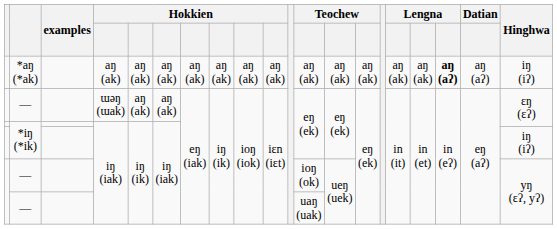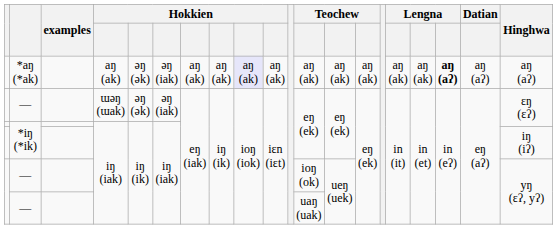 <table class="wikitable" style="text-align:center;">
 <tr>
 <th rowspan="2"></th>
 <th rowspan="2"></th>
 <th rowspan="2">examples</th>
 <th colspan="7">Hokkien</th>
 <th rowspan="8"></th>
 <th colspan="3">Teochew</th>
 <th rowspan="8"></th>
 <th colspan="3">Lengna</th>
 <th>Datian</th>
 <th rowspan="2">Hinghwa</th>
 </tr>
 <tr>
 <th></th>
 <th></th>
 <th><br></th>
 <th></th>
 <th> <br> <br> </th>
 <th></th>
 <th></th>
 <th></th>
 <th></th>
 <th></th>
 <th></th>
 <th></th>
 <th></th>
 <th></th>
 </tr>
 <tr>
 <td></td>
 <td>*aŋ<br>(*ak)</td>
 <td style="text-align: left;"></td>
 <td>aŋ<br>(ak)</td>
+<td>əŋ<br>(ək)</td>
+<td>əŋ<br>(iak)</td>
 <td>aŋ<br>(ak)</td>
 <td>aŋ<br>(ak)</td>
-<td>aŋ<br>(ak)</td>
-<td>aŋ<br>(ak)</td>
-<td>aŋ<br>(ak)</td>
+<td style="background: lavender;">aŋ<br>(ak)</td>
 <td>aŋ<br>(ak)</td>
 <td>aŋ<br>(ak)</td>
 <td>aŋ<br>(ak)</td>
 <td>aŋ<br>(ak)</td>
 <td>aŋ<br>(ak)</td>
 <td>aŋ<br>(ak)</td>
 <td><strong>aŋ<br>(aʔ)</strong></td>
 <td>aŋ<br>(aʔ)</td>
-<td>iŋ<br>(iʔ)</td>
+<td>aŋ<br>(aʔ)</td>
 </tr>
 <tr>
 <td></td>
 <td>—</td>
 <td style="text-align: left;"></td>
 <td>ɯəŋ<br>(ɯak)</td>
-<td>aŋ<br>(ak)</td>
-<td>aŋ<br>(ak)</td>
+<td>əŋ<br>(ək)</td>
+<td>əŋ<br>(iak)</td>
 <td rowspan="5">eŋ<br>(iak)</td>
 <td rowspan="5">iŋ<br>(ik)</td>
 <td rowspan="5">ioŋ<br>(iok)</td>
 <td rowspan="5">iɛn<br>(iɛt)</td>
 <td rowspan="3">eŋ<br>(ek)</td>
 <td rowspan="3">eŋ<br>(ek)</td>
 <td rowspan="5">eŋ<br>(ek)</td>
 <td rowspan="5">in<br>(it)</td>
 <td rowspan="5">in<br>(et)</td>
 <td rowspan="5">in<br>(eʔ)</td>
 <td rowspan="5">eŋ<br>(aʔ)</td>
 <td rowspan="2">ɛŋ<br>(ɛʔ)</td>
 </tr>
 <tr>
 <td></td>
 <td rowspan="2">*iŋ<br>(*ik)</td>
 <td style="text-align: left;"></td>
 <td rowspan="4">iŋ<br>(iak)</td>
 <td rowspan="4">iŋ<br>(ik)</td>
 <td rowspan="4">iŋ<br>(iak)</td>
 </tr>
 <tr>
 <td></td>
 <td style="text-align: left;"></td>
 <td>iŋ<br>(iʔ)</td>
 </tr>
 <tr>
 <td rowspan="2"></td>
 <td>—</td>
 <td style="text-align: left;"></td>
 <td>ioŋ<br>(ok)</td>
 <td rowspan="2">ueŋ<br>(uek)</td>
 <td rowspan="2">yŋ<br>(ɛʔ, yʔ)</td>
 </tr>
 <tr>
 <td>—</td>
 <td style="text-align: left;"></td>
 <td>uaŋ<br>(uak)</td>
 </tr>
 </table>
